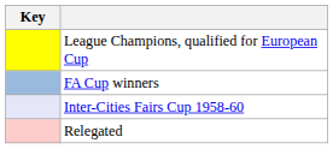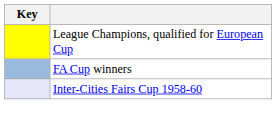 <table class="wikitable" style="font-size:95%; text-align:center">
 <tr>
 <th width=50>Key</th>
 <th width=270></th>
 </tr>
 <tr>
 <td style="background:#FFFF00;" width="20"></td>
 <td bgcolor="#ffffff" align=left>League Champions, qualified for <a href='#'>European Cup</a></td>
 </tr>
 <tr>
 <td style="background: #99BADD" width="20"></td>
 <td bgcolor="#ffffff" align=left><a href='#'>FA Cup</a> winners</td>
 </tr>
 <tr>
 <td style="background: #E6E6FA" width="20"></td>
 <td bgcolor="#ffffff" align=left><a href='#'>Inter-Cities Fairs Cup 1958-60</a></td>
 </tr>
-<tr>
-<td style="background: #FFCCCC" width="20"></td>
-<td bgcolor="#ffffff" align=left>Relegated</td>
-</tr>
 </table>
